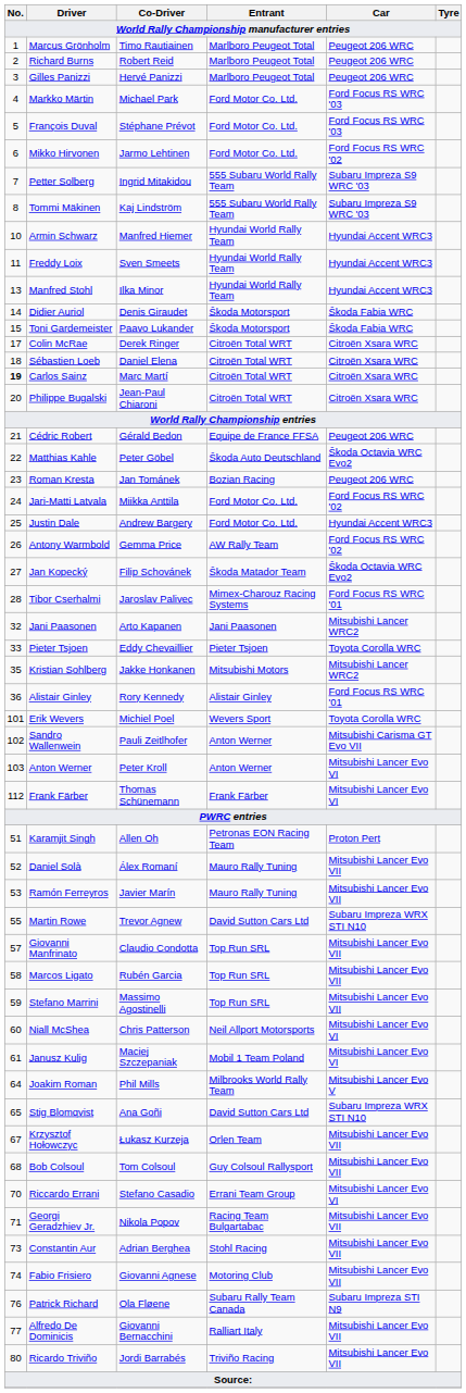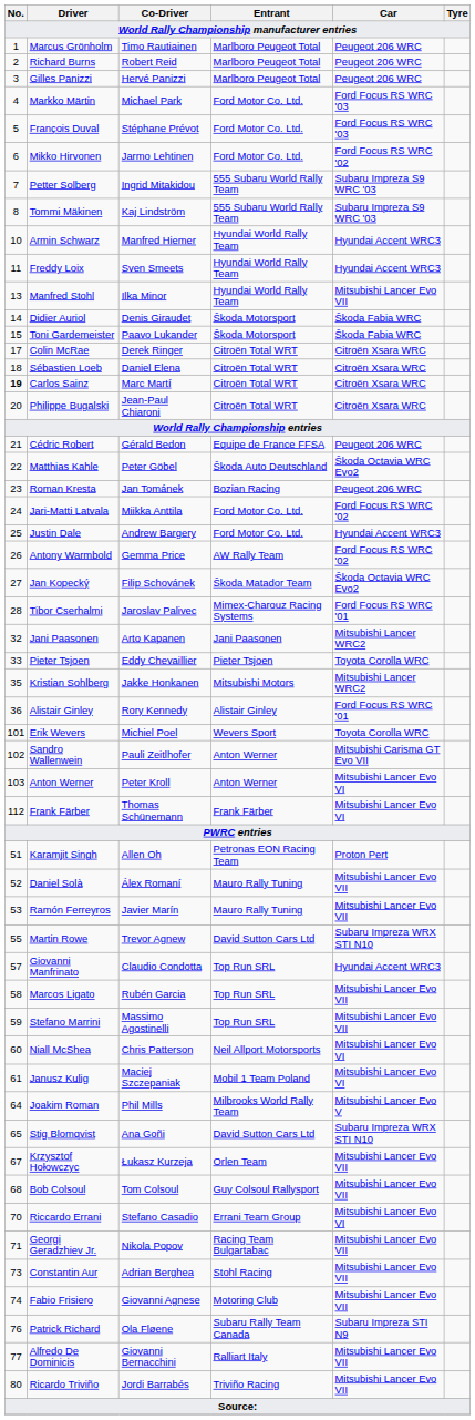 <table class="wikitable" style="font-size: 85%;">
 <tr>
 <th>No.</th>
 <th>Driver</th>
 <th>Co-Driver</th>
 <th>Entrant</th>
 <th>Car</th>
 <th>Tyre</th>
 </tr>
 <tr>
 <td style="background-color:#EAECF0; text-align:center" colspan="6"><strong><em><a href='#'>World Rally Championship</a> manufacturer entries</em></strong></td>
 </tr>
 <tr>
 <td align="center">1</td>
 <td> <a href='#'>Marcus Grönholm</a></td>
 <td> <a href='#'>Timo Rautiainen</a></td>
 <td> <a href='#'>Marlboro Peugeot Total</a></td>
 <td><a href='#'>Peugeot 206 WRC</a></td>
 <td align="center"></td>
 </tr>
 <tr>
 <td align="center">2</td>
 <td> <a href='#'>Richard Burns</a></td>
 <td> <a href='#'>Robert Reid</a></td>
 <td> <a href='#'>Marlboro Peugeot Total</a></td>
 <td><a href='#'>Peugeot 206 WRC</a></td>
 <td align="center"></td>
 </tr>
 <tr>
 <td align="center">3</td>
 <td> <a href='#'>Gilles Panizzi</a></td>
 <td> <a href='#'>Hervé Panizzi</a></td>
 <td> <a href='#'>Marlboro Peugeot Total</a></td>
 <td><a href='#'>Peugeot 206 WRC</a></td>
 <td align="center"></td>
 </tr>
 <tr>
 <td align="center">4</td>
 <td> <a href='#'>Markko Märtin</a></td>
 <td> <a href='#'>Michael Park</a></td>
 <td> <a href='#'>Ford Motor Co. Ltd.</a></td>
 <td><a href='#'>Ford Focus RS WRC '03</a></td>
 <td align="center"></td>
 </tr>
 <tr>
 <td align="center">5</td>
 <td> <a href='#'>François Duval</a></td>
 <td> <a href='#'>Stéphane Prévot</a></td>
 <td> <a href='#'>Ford Motor Co. Ltd.</a></td>
 <td><a href='#'>Ford Focus RS WRC '03</a></td>
 <td align="center"></td>
 </tr>
 <tr>
 <td align="center">6</td>
 <td> <a href='#'>Mikko Hirvonen</a></td>
 <td> <a href='#'>Jarmo Lehtinen</a></td>
 <td> <a href='#'>Ford Motor Co. Ltd.</a></td>
 <td><a href='#'>Ford Focus RS WRC '02</a></td>
 <td align="center"></td>
 </tr>
 <tr>
 <td align="center">7</td>
 <td> <a href='#'>Petter Solberg</a></td>
 <td> <a href='#'>Ingrid Mitakidou</a></td>
 <td> <a href='#'>555 Subaru World Rally Team</a></td>
 <td><a href='#'>Subaru Impreza S9 WRC '03</a></td>
 <td align="center"></td>
 </tr>
 <tr>
 <td align="center">8</td>
 <td> <a href='#'>Tommi Mäkinen</a></td>
 <td> <a href='#'>Kaj Lindström</a></td>
 <td> <a href='#'>555 Subaru World Rally Team</a></td>
 <td><a href='#'>Subaru Impreza S9 WRC '03</a></td>
 <td align="center"></td>
 </tr>
 <tr>
 <td align="center">10</td>
 <td> <a href='#'>Armin Schwarz</a></td>
 <td> <a href='#'>Manfred Hiemer</a></td>
 <td> <a href='#'>Hyundai World Rally Team</a></td>
 <td><a href='#'>Hyundai Accent WRC3</a></td>
 <td align="center"></td>
 </tr>
 <tr>
 <td align="center">11</td>
 <td> <a href='#'>Freddy Loix</a></td>
 <td> <a href='#'>Sven Smeets</a></td>
 <td> <a href='#'>Hyundai World Rally Team</a></td>
 <td><a href='#'>Hyundai Accent WRC3</a></td>
 <td align="center"></td>
 </tr>
 <tr>
 <td align="center">13</td>
 <td> <a href='#'>Manfred Stohl</a></td>
 <td> <a href='#'>Ilka Minor</a></td>
 <td> <a href='#'>Hyundai World Rally Team</a></td>
-<td><a href='#'>Hyundai Accent WRC3</a></td>
+<td><a href='#'>Mitsubishi Lancer Evo VII</a></td>
 <td align="center"></td>
 </tr>
 <tr>
 <td align="center">14</td>
 <td> <a href='#'>Didier Auriol</a></td>
 <td> <a href='#'>Denis Giraudet</a></td>
 <td> <a href='#'>Škoda Motorsport</a></td>
 <td><a href='#'>Škoda Fabia WRC</a></td>
 <td align="center"></td>
 </tr>
 <tr>
 <td align="center">15</td>
 <td> <a href='#'>Toni Gardemeister</a></td>
 <td> <a href='#'>Paavo Lukander</a></td>
 <td> <a href='#'>Škoda Motorsport</a></td>
 <td><a href='#'>Škoda Fabia WRC</a></td>
 <td align="center"></td>
 </tr>
 <tr>
 <td align="center">17</td>
 <td> <a href='#'>Colin McRae</a></td>
 <td> <a href='#'>Derek Ringer</a></td>
 <td> <a href='#'>Citroën Total WRT</a></td>
 <td><a href='#'>Citroën Xsara WRC</a></td>
 <td align="center"></td>
 </tr>
 <tr>
 <td align="center">18</td>
 <td> <a href='#'>Sébastien Loeb</a></td>
 <td> <a href='#'>Daniel Elena</a></td>
 <td> <a href='#'>Citroën Total WRT</a></td>
 <td><a href='#'>Citroën Xsara WRC</a></td>
 <td align="center"></td>
 </tr>
 <tr>
 <td align="center"><strong>19</strong></td>
 <td> <a href='#'>Carlos Sainz</a></td>
 <td> <a href='#'>Marc Martí</a></td>
 <td> <a href='#'>Citroën Total WRT</a></td>
 <td><a href='#'>Citroën Xsara WRC</a></td>
 <td align="center"></td>
 </tr>
 <tr>
 <td align="center">20</td>
 <td> <a href='#'>Philippe Bugalski</a></td>
 <td> <a href='#'>Jean-Paul Chiaroni</a></td>
 <td> <a href='#'>Citroën Total WRT</a></td>
 <td><a href='#'>Citroën Xsara WRC</a></td>
 <td align="center"></td>
 </tr>
 <tr>
 <td style="background-color:#EAECF0; text-align:center" colspan="6"><strong><em><a href='#'>World Rally Championship</a> entries</em></strong></td>
 </tr>
 <tr>
 <td align="center">21</td>
 <td> <a href='#'>Cédric Robert</a></td>
 <td> <a href='#'>Gérald Bedon</a></td>
 <td> <a href='#'>Equipe de France FFSA</a></td>
 <td><a href='#'>Peugeot 206 WRC</a></td>
 <td align="center"></td>
 </tr>
 <tr>
 <td align="center">22</td>
 <td> <a href='#'>Matthias Kahle</a></td>
 <td> <a href='#'>Peter Göbel</a></td>
 <td> <a href='#'>Škoda Auto Deutschland</a></td>
 <td><a href='#'>Škoda Octavia WRC Evo2</a></td>
 <td align="center"></td>
 </tr>
 <tr>
 <td align="center">23</td>
 <td> <a href='#'>Roman Kresta</a></td>
 <td> <a href='#'>Jan Tománek</a></td>
 <td> <a href='#'>Bozian Racing</a></td>
 <td><a href='#'>Peugeot 206 WRC</a></td>
 <td align="center"></td>
 </tr>
 <tr>
 <td align="center">24</td>
 <td> <a href='#'>Jari-Matti Latvala</a></td>
 <td> <a href='#'>Miikka Anttila</a></td>
 <td> <a href='#'>Ford Motor Co. Ltd.</a></td>
 <td><a href='#'>Ford Focus RS WRC '02</a></td>
 <td align="center"></td>
 </tr>
 <tr>
 <td align="center">25</td>
 <td> <a href='#'>Justin Dale</a></td>
 <td> <a href='#'>Andrew Bargery</a></td>
 <td> <a href='#'>Ford Motor Co. Ltd.</a></td>
 <td><a href='#'>Hyundai Accent WRC3</a></td>
 <td align="center"></td>
 </tr>
 <tr>
 <td align="center">26</td>
 <td> <a href='#'>Antony Warmbold</a></td>
 <td> <a href='#'>Gemma Price</a></td>
 <td> <a href='#'>AW Rally Team</a></td>
 <td><a href='#'>Ford Focus RS WRC '02</a></td>
 <td align="center"></td>
 </tr>
 <tr>
 <td align="center">27</td>
 <td> <a href='#'>Jan Kopecký</a></td>
 <td> <a href='#'>Filip Schovánek</a></td>
 <td> <a href='#'>Škoda Matador Team</a></td>
 <td><a href='#'>Škoda Octavia WRC Evo2</a></td>
 <td align="center"></td>
 </tr>
 <tr>
 <td align="center">28</td>
 <td> <a href='#'>Tibor Cserhalmi</a></td>
 <td> <a href='#'>Jaroslav Palivec</a></td>
 <td> <a href='#'>Mimex-Charouz Racing Systems</a></td>
 <td><a href='#'>Ford Focus RS WRC '01</a></td>
 <td align="center"></td>
 </tr>
 <tr>
 <td align="center">32</td>
 <td> <a href='#'>Jani Paasonen</a></td>
 <td> <a href='#'>Arto Kapanen</a></td>
 <td> <a href='#'>Jani Paasonen</a></td>
 <td><a href='#'>Mitsubishi Lancer WRC2</a></td>
 <td align="center"></td>
 </tr>
 <tr>
 <td align="center">33</td>
 <td> <a href='#'>Pieter Tsjoen</a></td>
 <td> <a href='#'>Eddy Chevaillier</a></td>
 <td> <a href='#'>Pieter Tsjoen</a></td>
 <td><a href='#'>Toyota Corolla WRC</a></td>
 <td align="center"></td>
 </tr>
 <tr>
 <td align="center">35</td>
 <td> <a href='#'>Kristian Sohlberg</a></td>
 <td> <a href='#'>Jakke Honkanen</a></td>
 <td> <a href='#'>Mitsubishi Motors</a></td>
 <td><a href='#'>Mitsubishi Lancer WRC2</a></td>
 <td align="center"></td>
 </tr>
 <tr>
 <td align="center">36</td>
 <td> <a href='#'>Alistair Ginley</a></td>
 <td> <a href='#'>Rory Kennedy</a></td>
 <td> <a href='#'>Alistair Ginley</a></td>
 <td><a href='#'>Ford Focus RS WRC '01</a></td>
 <td align="center"></td>
 </tr>
 <tr>
 <td align="center">101</td>
 <td> <a href='#'>Erik Wevers</a></td>
 <td> <a href='#'>Michiel Poel</a></td>
 <td> <a href='#'>Wevers Sport</a></td>
 <td><a href='#'>Toyota Corolla WRC</a></td>
 <td align="center"></td>
 </tr>
 <tr>
 <td align="center">102</td>
 <td> <a href='#'>Sandro Wallenwein</a></td>
 <td> <a href='#'>Pauli Zeitlhofer</a></td>
 <td> <a href='#'>Anton Werner</a></td>
 <td><a href='#'>Mitsubishi Carisma GT Evo VII</a></td>
 <td></td>
 </tr>
 <tr>
 <td align="center">103</td>
 <td> <a href='#'>Anton Werner</a></td>
 <td> <a href='#'>Peter Kroll</a></td>
 <td> <a href='#'>Anton Werner</a></td>
 <td><a href='#'>Mitsubishi Lancer Evo VI</a></td>
 <td></td>
 </tr>
 <tr>
 <td align="center">112</td>
 <td> <a href='#'>Frank Färber</a></td>
 <td> <a href='#'>Thomas Schünemann</a></td>
 <td> <a href='#'>Frank Färber</a></td>
 <td><a href='#'>Mitsubishi Lancer Evo VI</a></td>
 <td></td>
 </tr>
 <tr>
 <td style="background-color:#EAECF0; text-align:center" colspan="6"><strong><em><a href='#'>PWRC</a> entries</em></strong></td>
 </tr>
 <tr>
 <td align="center">51</td>
 <td> <a href='#'>Karamjit Singh</a></td>
 <td> <a href='#'>Allen Oh</a></td>
 <td> <a href='#'>Petronas EON Racing Team</a></td>
 <td><a href='#'>Proton Pert</a></td>
 <td></td>
 </tr>
 <tr>
 <td align="center">52</td>
 <td> <a href='#'>Daniel Solà</a></td>
 <td> <a href='#'>Álex Romaní</a></td>
 <td> <a href='#'>Mauro Rally Tuning</a></td>
 <td><a href='#'>Mitsubishi Lancer Evo VII</a></td>
 <td align="center"></td>
 </tr>
 <tr>
 <td align="center">53</td>
 <td> <a href='#'>Ramón Ferreyros</a></td>
 <td> <a href='#'>Javier Marín</a></td>
 <td> <a href='#'>Mauro Rally Tuning</a></td>
 <td><a href='#'>Mitsubishi Lancer Evo VII</a></td>
 <td align="center"></td>
 </tr>
 <tr>
 <td align="center">55</td>
 <td> <a href='#'>Martin Rowe</a></td>
 <td> <a href='#'>Trevor Agnew</a></td>
 <td> <a href='#'>David Sutton Cars Ltd</a></td>
 <td><a href='#'>Subaru Impreza WRX STI N10</a></td>
 <td></td>
 </tr>
 <tr>
 <td align="center">57</td>
 <td> <a href='#'>Giovanni Manfrinato</a></td>
 <td> <a href='#'>Claudio Condotta</a></td>
 <td> <a href='#'>Top Run SRL</a></td>
-<td><a href='#'>Mitsubishi Lancer Evo VII</a></td>
+<td><a href='#'>Hyundai Accent WRC3</a></td>
 <td></td>
 </tr>
 <tr>
 <td align="center">58</td>
 <td> <a href='#'>Marcos Ligato</a></td>
 <td> <a href='#'>Rubén Garcia</a></td>
 <td> <a href='#'>Top Run SRL</a></td>
 <td><a href='#'>Mitsubishi Lancer Evo VII</a></td>
 <td></td>
 </tr>
 <tr>
 <td align="center">59</td>
 <td> <a href='#'>Stefano Marrini</a></td>
 <td> <a href='#'>Massimo Agostinelli</a></td>
 <td> <a href='#'>Top Run SRL</a></td>
 <td><a href='#'>Mitsubishi Lancer Evo VII</a></td>
 <td></td>
 </tr>
 <tr>
 <td align="center">60</td>
 <td> <a href='#'>Niall McShea</a></td>
 <td> <a href='#'>Chris Patterson</a></td>
 <td> <a href='#'>Neil Allport Motorsports</a></td>
 <td><a href='#'>Mitsubishi Lancer Evo VI</a></td>
 <td align="center"></td>
 </tr>
 <tr>
 <td align="center">61</td>
 <td> <a href='#'>Janusz Kulig</a></td>
 <td> <a href='#'>Maciej Szczepaniak</a></td>
 <td> <a href='#'>Mobil 1 Team Poland</a></td>
 <td><a href='#'>Mitsubishi Lancer Evo VI</a></td>
 <td></td>
 </tr>
 <tr>
 <td align="center">64</td>
 <td> <a href='#'>Joakim Roman</a></td>
 <td> <a href='#'>Phil Mills</a></td>
 <td> <a href='#'>Milbrooks World Rally Team</a></td>
 <td><a href='#'>Mitsubishi Lancer Evo V</a></td>
 <td></td>
 </tr>
 <tr>
 <td align="center">65</td>
 <td> <a href='#'>Stig Blomqvist</a></td>
 <td> <a href='#'>Ana Goñi</a></td>
 <td> <a href='#'>David Sutton Cars Ltd</a></td>
 <td><a href='#'>Subaru Impreza WRX STI N10</a></td>
 <td></td>
 </tr>
 <tr>
 <td align="center">67</td>
 <td> <a href='#'>Krzysztof Hołowczyc</a></td>
 <td> <a href='#'>Łukasz Kurzeja</a></td>
 <td> <a href='#'>Orlen Team</a></td>
 <td><a href='#'>Mitsubishi Lancer Evo VII</a></td>
 <td></td>
 </tr>
 <tr>
 <td align="center">68</td>
 <td> <a href='#'>Bob Colsoul</a></td>
 <td> <a href='#'>Tom Colsoul</a></td>
 <td> <a href='#'>Guy Colsoul Rallysport</a></td>
 <td><a href='#'>Mitsubishi Lancer Evo VII</a></td>
 <td></td>
 </tr>
 <tr>
 <td align="center">70</td>
 <td> <a href='#'>Riccardo Errani</a></td>
 <td> <a href='#'>Stefano Casadio</a></td>
 <td> <a href='#'>Errani Team Group</a></td>
 <td><a href='#'>Mitsubishi Lancer Evo VI</a></td>
 <td></td>
 </tr>
 <tr>
 <td align="center">71</td>
 <td> <a href='#'>Georgi Geradzhiev Jr.</a></td>
 <td> <a href='#'>Nikola Popov</a></td>
 <td> <a href='#'>Racing Team Bulgartabac</a></td>
 <td><a href='#'>Mitsubishi Lancer Evo VII</a></td>
 <td></td>
 </tr>
 <tr>
 <td align="center">73</td>
 <td> <a href='#'>Constantin Aur</a></td>
 <td> <a href='#'>Adrian Berghea</a></td>
 <td> <a href='#'>Stohl Racing</a></td>
 <td><a href='#'>Mitsubishi Lancer Evo VII</a></td>
 <td></td>
 </tr>
 <tr>
 <td align="center">74</td>
 <td> <a href='#'>Fabio Frisiero</a></td>
 <td> <a href='#'>Giovanni Agnese</a></td>
 <td> <a href='#'>Motoring Club</a></td>
 <td><a href='#'>Mitsubishi Lancer Evo VII</a></td>
 <td></td>
 </tr>
 <tr>
 <td align="center">76</td>
 <td> <a href='#'>Patrick Richard</a></td>
 <td> <a href='#'>Ola Fløene</a></td>
 <td> <a href='#'>Subaru Rally Team Canada</a></td>
 <td><a href='#'>Subaru Impreza STI N9</a></td>
 <td></td>
 </tr>
 <tr>
 <td align="center">77</td>
 <td> <a href='#'>Alfredo De Dominicis</a></td>
 <td> <a href='#'>Giovanni Bernacchini</a></td>
 <td> <a href='#'>Ralliart Italy</a></td>
 <td><a href='#'>Mitsubishi Lancer Evo VII</a></td>
 <td></td>
 </tr>
 <tr>
 <td align="center">80</td>
 <td> <a href='#'>Ricardo Triviño</a></td>
 <td> <a href='#'>Jordi Barrabés</a></td>
 <td> <a href='#'>Triviño Racing</a></td>
 <td><a href='#'>Mitsubishi Lancer Evo VII</a></td>
 <td></td>
 </tr>
 <tr>
 <td style="background-color:#EAECF0; text-align:center" colspan="6"><strong>Source:</strong></td>
 </tr>
 <tr>
 </tr>
 </table>
